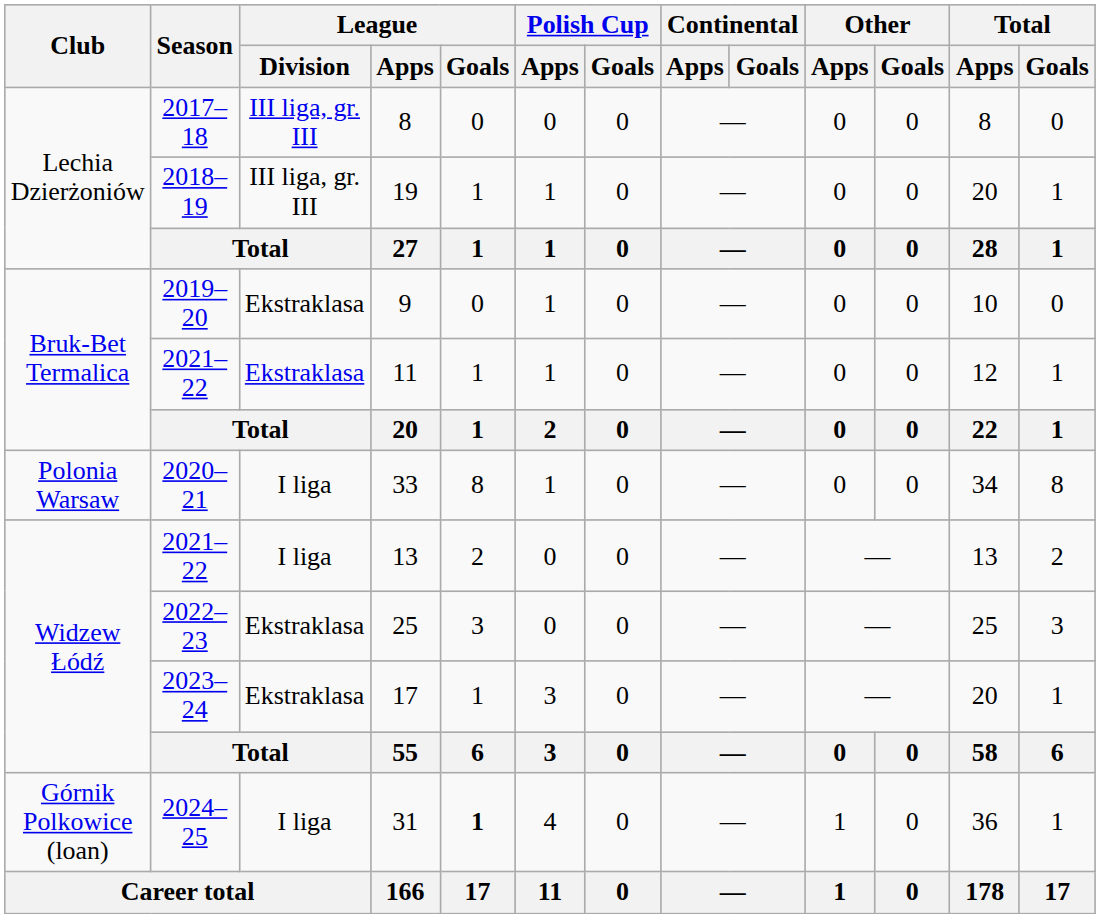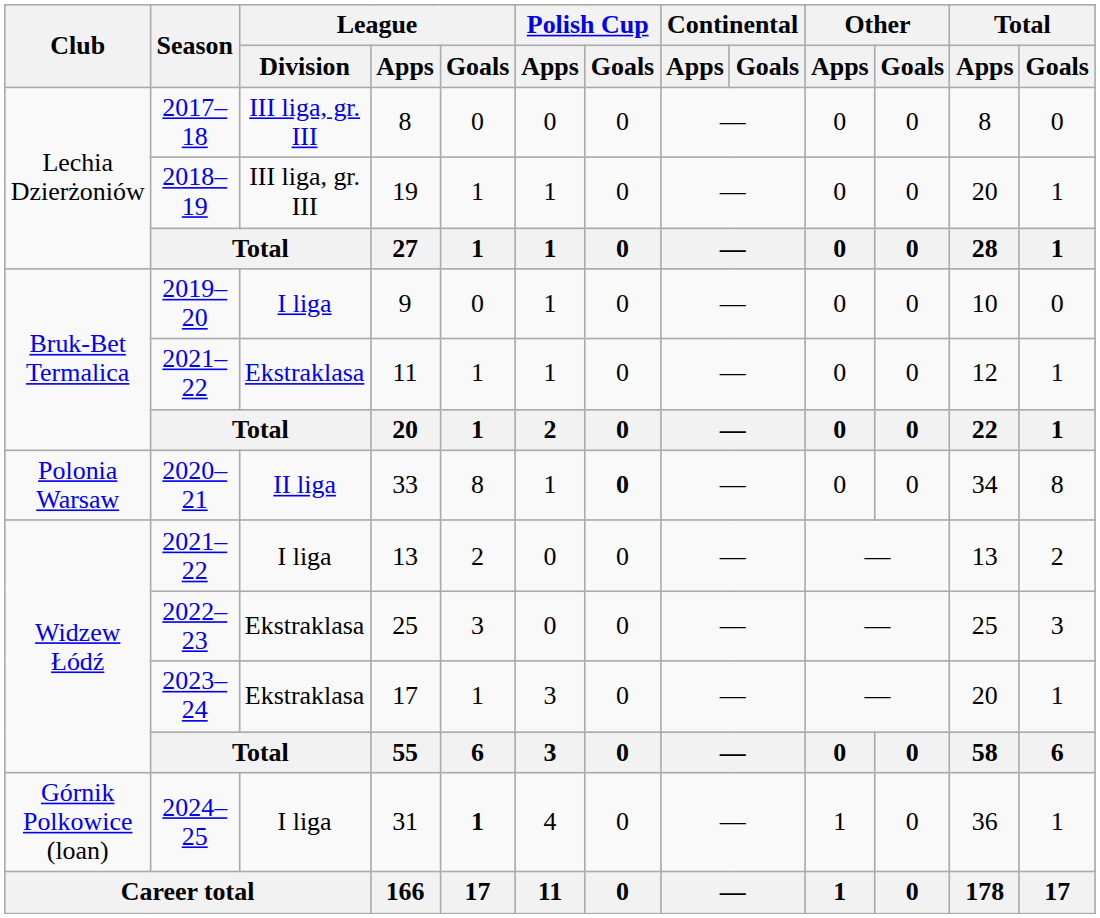 <table class="wikitable" style="text-align: center;">
 <tr>
 <th rowspan="2">Club</th>
 <th rowspan="2">Season</th>
 <th colspan="3">League</th>
 <th colspan="2"><a href='#'>Polish Cup</a></th>
 <th colspan="2">Continental</th>
 <th colspan="2">Other</th>
 <th colspan="2">Total</th>
 </tr>
 <tr>
 <th>Division</th>
 <th>Apps</th>
 <th>Goals</th>
 <th>Apps</th>
 <th>Goals</th>
 <th>Apps</th>
 <th>Goals</th>
 <th>Apps</th>
 <th>Goals</th>
 <th>Apps</th>
 <th>Goals</th>
 </tr>
 <tr>
 <td rowspan="3">Lechia Dzierżoniów</td>
 <td><a href='#'>2017–18</a></td>
 <td><a href='#'>III liga, gr. III</a></td>
 <td>8</td>
 <td>0</td>
 <td>0</td>
 <td>0</td>
 <td colspan="2">—</td>
 <td>0</td>
 <td>0</td>
 <td>8</td>
 <td>0</td>
 </tr>
 <tr>
 <td><a href='#'>2018–19</a></td>
 <td>III liga, gr. III</td>
 <td>19</td>
 <td>1</td>
 <td>1</td>
 <td>0</td>
 <td colspan="2">—</td>
 <td>0</td>
 <td>0</td>
 <td>20</td>
 <td>1</td>
 </tr>
 <tr>
 <th colspan="2">Total</th>
 <th>27</th>
 <th>1</th>
 <th>1</th>
 <th>0</th>
 <th colspan="2">—</th>
 <th>0</th>
 <th>0</th>
 <th>28</th>
 <th>1</th>
 </tr>
 <tr>
 <td rowspan="3"><a href='#'>Bruk-Bet Termalica</a></td>
 <td><a href='#'>2019–20</a></td>
-<td>Ekstraklasa</td>
+<td><a href='#'>I liga</a></td>
 <td>9</td>
 <td>0</td>
 <td>1</td>
 <td>0</td>
 <td colspan="2">—</td>
 <td>0</td>
 <td>0</td>
 <td>10</td>
 <td>0</td>
 </tr>
 <tr>
 <td><a href='#'>2021–22</a></td>
 <td><a href='#'>Ekstraklasa</a></td>
 <td>11</td>
 <td>1</td>
 <td>1</td>
 <td>0</td>
 <td colspan="2">—</td>
 <td>0</td>
 <td>0</td>
 <td>12</td>
 <td>1</td>
 </tr>
 <tr>
 <th colspan="2">Total</th>
 <th>20</th>
 <th>1</th>
 <th>2</th>
 <th>0</th>
 <th colspan="2">—</th>
 <th>0</th>
 <th>0</th>
 <th>22</th>
 <th>1</th>
 </tr>
 <tr>
 <td><a href='#'>Polonia Warsaw</a></td>
 <td><a href='#'>2020–21</a></td>
-<td>I liga</td>
+<td><a href='#'>II liga</a></td>
 <td>33</td>
 <td>8</td>
 <td>1</td>
-<td>0</td>
+<td><strong>0</strong></td>
 <td colspan="2">—</td>
 <td>0</td>
 <td>0</td>
 <td>34</td>
 <td>8</td>
 </tr>
 <tr>
 <td rowspan="4"><a href='#'>Widzew Łódź</a></td>
 <td><a href='#'>2021–22</a></td>
 <td>I liga</td>
 <td>13</td>
 <td>2</td>
 <td>0</td>
 <td>0</td>
 <td colspan="2">—</td>
 <td colspan="2">—</td>
 <td>13</td>
 <td>2</td>
 </tr>
 <tr>
 <td><a href='#'>2022–23</a></td>
 <td>Ekstraklasa</td>
 <td>25</td>
 <td>3</td>
 <td>0</td>
 <td>0</td>
 <td colspan="2">—</td>
 <td colspan="2">—</td>
 <td>25</td>
 <td>3</td>
 </tr>
 <tr>
 <td><a href='#'>2023–24</a></td>
 <td>Ekstraklasa</td>
 <td>17</td>
 <td>1</td>
 <td>3</td>
 <td>0</td>
 <td colspan="2">—</td>
 <td colspan="2">—</td>
 <td>20</td>
 <td>1</td>
 </tr>
 <tr>
 <th colspan="2">Total</th>
 <th>55</th>
 <th>6</th>
 <th>3</th>
 <th>0</th>
 <th colspan="2">—</th>
 <th>0</th>
 <th>0</th>
 <th>58</th>
 <th>6</th>
 </tr>
 <tr>
 <td><a href='#'>Górnik Polkowice</a> (loan)</td>
 <td><a href='#'>2024–25</a></td>
 <td>I liga</td>
 <td>31</td>
 <td><strong>1</strong></td>
 <td>4</td>
 <td>0</td>
 <td colspan="2">—</td>
 <td>1</td>
 <td>0</td>
 <td>36</td>
 <td>1</td>
 </tr>
 <tr>
 <th colspan="3">Career total</th>
 <th>166</th>
 <th>17</th>
 <th>11</th>
 <th>0</th>
 <th colspan="2">—</th>
 <th>1</th>
 <th>0</th>
 <th>178</th>
 <th>17</th>
 </tr>
 </table>
